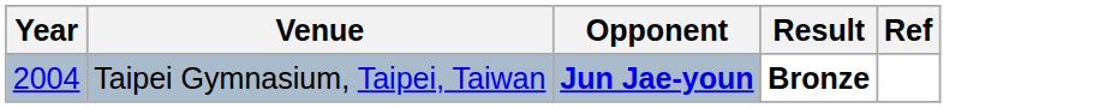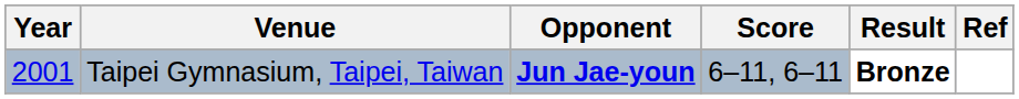 <table class="sortable wikitable" style="font-size: 90%;">
 <tr>
 <th>Year</th>
 <th>Venue</th>
 <th>Opponent</th>
+<th>Score</th>
 <th>Result</th>
 <th>Ref</th>
 </tr>
 <tr style="background:#AABBCC">
-<td align="center"><a href='#'>2004</a></td>
+<td align="center"><a href='#'>2001</a></td>
 <td align="left">Taipei Gymnasium, <a href='#'>Taipei, Taiwan</a></td>
 <td align="left"><strong> <a href='#'>Jun Jae-youn</a></strong></td>
+<td align="left">6–11, 6–11</td>
 <td style="text-align:left; background:white"> <strong>Bronze</strong></td>
 <td style="text-align:center; background:white"></td>
 </tr>
 </table>
